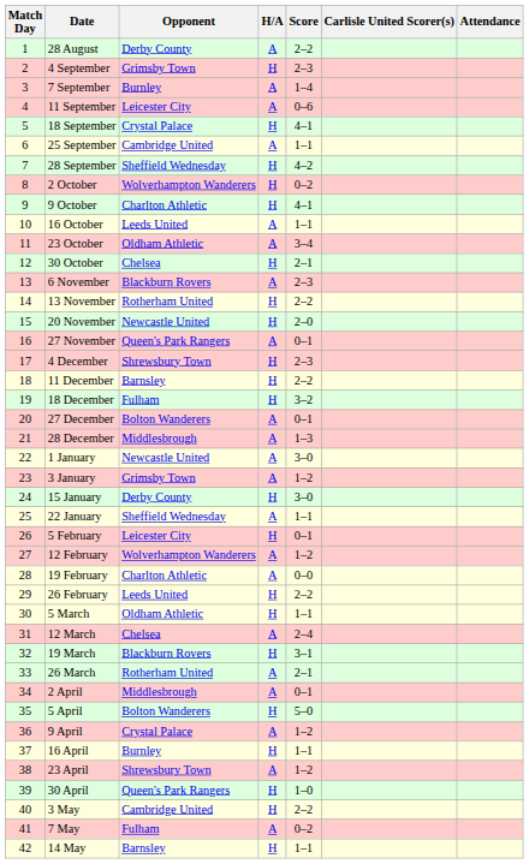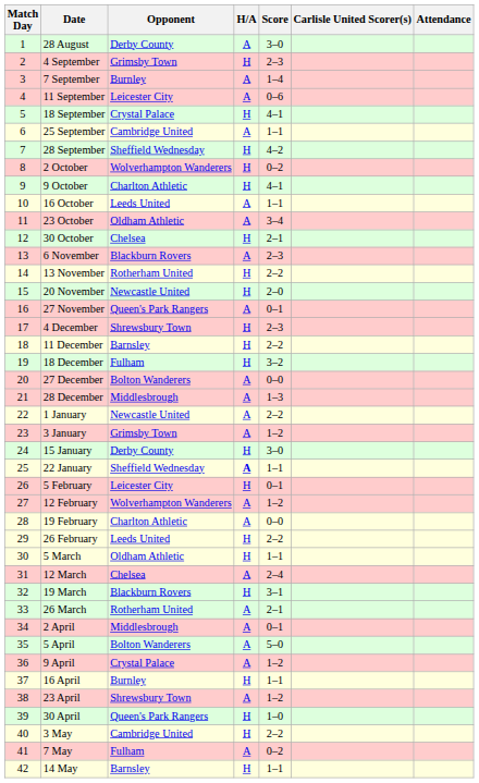 <table class="wikitable" style="text-align:center">
 <tr>
 <th>Match<br> Day</th>
 <th>Date</th>
 <th>Opponent</th>
 <th>H/A</th>
 <th>Score</th>
 <th>Carlisle United Scorer(s)</th>
 <th>Attendance</th>
 </tr>
 <tr bgcolor=#ddffdd>
 <td>1</td>
 <td align=left>28 August</td>
 <td align=left><a href='#'>Derby County</a></td>
 <td><a href='#'>A</a></td>
-<td>2–2</td>
+<td>3–0</td>
 <td align=left></td>
 <td></td>
 </tr>
 <tr bgcolor=#FFCCCC>
 <td>2</td>
 <td align=left>4 September</td>
 <td align=left><a href='#'>Grimsby Town</a></td>
 <td><a href='#'>H</a></td>
 <td>2–3</td>
 <td align=left></td>
 <td></td>
 </tr>
 <tr bgcolor=#FFCCCC>
 <td>3</td>
 <td align=left>7 September</td>
 <td align=left><a href='#'>Burnley</a></td>
 <td><a href='#'>A</a></td>
 <td>1–4</td>
 <td align=left></td>
 <td></td>
 </tr>
 <tr bgcolor=#FFCCCC>
 <td>4</td>
 <td align=left>11 September</td>
 <td align=left><a href='#'>Leicester City</a></td>
 <td><a href='#'>A</a></td>
 <td>0–6</td>
 <td align=left></td>
 <td></td>
 </tr>
 <tr bgcolor=#ddffdd>
 <td>5</td>
 <td align=left>18 September</td>
 <td align=left><a href='#'>Crystal Palace</a></td>
 <td><a href='#'>H</a></td>
 <td>4–1</td>
 <td align=left></td>
 <td></td>
 </tr>
 <tr bgcolor=#ffffdd>
 <td>6</td>
 <td align=left>25 September</td>
 <td align=left><a href='#'>Cambridge United</a></td>
 <td><a href='#'>A</a></td>
 <td>1–1</td>
 <td align=left></td>
 <td></td>
 </tr>
 <tr bgcolor=#ddffdd>
 <td>7</td>
 <td align=left>28 September</td>
 <td align=left><a href='#'>Sheffield Wednesday</a></td>
 <td><a href='#'>H</a></td>
 <td>4–2</td>
 <td align=left></td>
 <td></td>
 </tr>
 <tr bgcolor=#FFCCCC>
 <td>8</td>
 <td align=left>2 October</td>
 <td align=left><a href='#'>Wolverhampton Wanderers</a></td>
 <td><a href='#'>H</a></td>
 <td>0–2</td>
 <td align=left></td>
 <td></td>
 </tr>
 <tr bgcolor=#ddffdd>
 <td>9</td>
 <td align=left>9 October</td>
 <td align=left><a href='#'>Charlton Athletic</a></td>
 <td><a href='#'>H</a></td>
 <td>4–1</td>
 <td align=left></td>
 <td></td>
 </tr>
 <tr bgcolor=#ffffdd>
 <td>10</td>
 <td align=left>16 October</td>
 <td align=left><a href='#'>Leeds United</a></td>
 <td><a href='#'>A</a></td>
 <td>1–1</td>
 <td align=left></td>
 <td></td>
 </tr>
 <tr bgcolor=#FFCCCC>
 <td>11</td>
 <td align=left>23 October</td>
 <td align=left><a href='#'>Oldham Athletic</a></td>
 <td><a href='#'>A</a></td>
 <td>3–4</td>
 <td align=left></td>
 <td></td>
 </tr>
 <tr bgcolor=#ddffdd>
 <td>12</td>
 <td align=left>30 October</td>
 <td align=left><a href='#'>Chelsea</a></td>
 <td><a href='#'>H</a></td>
 <td>2–1</td>
 <td align=left></td>
 <td></td>
 </tr>
 <tr bgcolor=#FFCCCC>
 <td>13</td>
 <td align=left>6 November</td>
 <td align=left><a href='#'>Blackburn Rovers</a></td>
 <td><a href='#'>A</a></td>
 <td>2–3</td>
 <td align=left></td>
 <td></td>
 </tr>
 <tr bgcolor=#ffffdd>
 <td>14</td>
 <td align=left>13 November</td>
 <td align=left><a href='#'>Rotherham United</a></td>
 <td><a href='#'>H</a></td>
 <td>2–2</td>
 <td align=left></td>
 <td></td>
 </tr>
 <tr bgcolor=#ddffdd>
 <td>15</td>
 <td align=left>20 November</td>
 <td align=left><a href='#'>Newcastle United</a></td>
 <td><a href='#'>H</a></td>
 <td>2–0</td>
 <td align=left></td>
 <td></td>
 </tr>
 <tr bgcolor=#FFCCCC>
 <td>16</td>
 <td align=left>27 November</td>
 <td align=left><a href='#'>Queen's Park Rangers</a></td>
 <td><a href='#'>A</a></td>
 <td>0–1</td>
 <td align=left></td>
 <td></td>
 </tr>
 <tr bgcolor=#FFCCCC>
 <td>17</td>
 <td align=left>4 December</td>
 <td align=left><a href='#'>Shrewsbury Town</a></td>
 <td><a href='#'>H</a></td>
 <td>2–3</td>
 <td align=left></td>
 <td></td>
 </tr>
 <tr bgcolor=#ffffdd>
 <td>18</td>
 <td align=left>11 December</td>
 <td align=left><a href='#'>Barnsley</a></td>
 <td><a href='#'>H</a></td>
 <td>2–2</td>
 <td align=left></td>
 <td></td>
 </tr>
 <tr bgcolor=#ddffdd>
 <td>19</td>
 <td align=left>18 December</td>
 <td align=left><a href='#'>Fulham</a></td>
 <td><a href='#'>H</a></td>
 <td>3–2</td>
 <td align=left></td>
 <td></td>
 </tr>
 <tr bgcolor=#FFCCCC>
 <td>20</td>
 <td align=left>27 December</td>
 <td align=left><a href='#'>Bolton Wanderers</a></td>
 <td><a href='#'>A</a></td>
-<td>0–1</td>
+<td>0–0</td>
 <td align=left></td>
 <td></td>
 </tr>
 <tr bgcolor=#FFCCCC>
 <td>21</td>
 <td align=left>28 December</td>
 <td align=left><a href='#'>Middlesbrough</a></td>
 <td><a href='#'>A</a></td>
 <td>1–3</td>
 <td align=left></td>
 <td></td>
 </tr>
 <tr bgcolor=#ffffdd>
 <td>22</td>
 <td align=left>1 January</td>
 <td align=left><a href='#'>Newcastle United</a></td>
 <td><a href='#'>A</a></td>
-<td>3–0</td>
+<td>2–2</td>
 <td align=left></td>
 <td></td>
 </tr>
 <tr bgcolor=#FFCCCC>
 <td>23</td>
 <td align=left>3 January</td>
 <td align=left><a href='#'>Grimsby Town</a></td>
 <td><a href='#'>A</a></td>
 <td>1–2</td>
 <td align=left></td>
 <td></td>
 </tr>
 <tr bgcolor=#ddffdd>
 <td>24</td>
 <td align=left>15 January</td>
 <td align=left><a href='#'>Derby County</a></td>
 <td><a href='#'>H</a></td>
 <td>3–0</td>
 <td align=left></td>
 <td></td>
 </tr>
 <tr bgcolor=#ffffdd>
 <td>25</td>
 <td align=left>22 January</td>
 <td align=left><a href='#'>Sheffield Wednesday</a></td>
-<td><a href='#'>A</a></td>
+<td><strong><a href='#'>A</a></strong></td>
 <td>1–1</td>
 <td align=left></td>
 <td></td>
 </tr>
 <tr bgcolor=#FFCCCC>
 <td>26</td>
 <td align=left>5 February</td>
 <td align=left><a href='#'>Leicester City</a></td>
 <td><a href='#'>H</a></td>
 <td>0–1</td>
 <td align=left></td>
 <td></td>
 </tr>
 <tr bgcolor=#FFCCCC>
 <td>27</td>
 <td align=left>12 February</td>
 <td align=left><a href='#'>Wolverhampton Wanderers</a></td>
 <td><a href='#'>A</a></td>
 <td>1–2</td>
 <td align=left></td>
 <td></td>
 </tr>
 <tr bgcolor=#ffffdd>
 <td>28</td>
 <td align=left>19 February</td>
 <td align=left><a href='#'>Charlton Athletic</a></td>
 <td><a href='#'>A</a></td>
 <td>0–0</td>
 <td align=left></td>
 <td></td>
 </tr>
 <tr bgcolor=#ffffdd>
 <td>29</td>
 <td align=left>26 February</td>
 <td align=left><a href='#'>Leeds United</a></td>
 <td><a href='#'>H</a></td>
 <td>2–2</td>
 <td align=left></td>
 <td></td>
 </tr>
 <tr bgcolor=#ffffdd>
 <td>30</td>
 <td align=left>5 March</td>
 <td align=left><a href='#'>Oldham Athletic</a></td>
 <td><a href='#'>H</a></td>
 <td>1–1</td>
 <td align=left></td>
 <td></td>
 </tr>
 <tr bgcolor=#FFCCCC>
 <td>31</td>
 <td align=left>12 March</td>
 <td align=left><a href='#'>Chelsea</a></td>
 <td><a href='#'>A</a></td>
 <td>2–4</td>
 <td align=left></td>
 <td></td>
 </tr>
 <tr bgcolor=#ddffdd>
 <td>32</td>
 <td align=left>19 March</td>
 <td align=left><a href='#'>Blackburn Rovers</a></td>
 <td><a href='#'>H</a></td>
 <td>3–1</td>
 <td align=left></td>
 <td></td>
 </tr>
 <tr bgcolor=#ddffdd>
 <td>33</td>
 <td align=left>26 March</td>
 <td align=left><a href='#'>Rotherham United</a></td>
 <td><a href='#'>A</a></td>
 <td>2–1</td>
 <td align=left></td>
 <td></td>
 </tr>
 <tr bgcolor=#FFCCCC>
 <td>34</td>
 <td align=left>2 April</td>
 <td align=left><a href='#'>Middlesbrough</a></td>
 <td><a href='#'>A</a></td>
 <td>0–1</td>
 <td align=left></td>
 <td></td>
 </tr>
 <tr bgcolor=#ddffdd>
 <td>35</td>
 <td align=left>5 April</td>
 <td align=left><a href='#'>Bolton Wanderers</a></td>
-<td><a href='#'>H</a></td>
+<td><a href='#'>A</a></td>
 <td>5–0</td>
 <td align=left></td>
 <td></td>
 </tr>
 <tr bgcolor=#FFCCCC>
 <td>36</td>
 <td align=left>9 April</td>
 <td align=left><a href='#'>Crystal Palace</a></td>
 <td><a href='#'>A</a></td>
 <td>1–2</td>
 <td align=left></td>
 <td></td>
 </tr>
 <tr bgcolor=#ffffdd>
 <td>37</td>
 <td align=left>16 April</td>
 <td align=left><a href='#'>Burnley</a></td>
 <td><a href='#'>H</a></td>
 <td>1–1</td>
 <td align=left></td>
 <td></td>
 </tr>
 <tr bgcolor=#FFCCCC>
 <td>38</td>
 <td align=left>23 April</td>
 <td align=left><a href='#'>Shrewsbury Town</a></td>
 <td><a href='#'>A</a></td>
 <td>1–2</td>
 <td align=left></td>
 <td></td>
 </tr>
 <tr bgcolor=#ddffdd>
 <td>39</td>
 <td align=left>30 April</td>
 <td align=left><a href='#'>Queen's Park Rangers</a></td>
 <td><a href='#'>H</a></td>
 <td>1–0</td>
 <td align=left></td>
 <td></td>
 </tr>
 <tr bgcolor=#ffffdd>
 <td>40</td>
 <td align=left>3 May</td>
 <td align=left><a href='#'>Cambridge United</a></td>
 <td><a href='#'>H</a></td>
 <td>2–2</td>
 <td align=left></td>
 <td></td>
 </tr>
 <tr bgcolor=#FFCCCC>
 <td>41</td>
 <td align=left>7 May</td>
 <td align=left><a href='#'>Fulham</a></td>
 <td><a href='#'>A</a></td>
 <td>0–2</td>
 <td align=left></td>
 <td></td>
 </tr>
 <tr bgcolor=#ffffdd>
 <td>42</td>
 <td align=left>14 May</td>
 <td align=left><a href='#'>Barnsley</a></td>
 <td><a href='#'>H</a></td>
 <td>1–1</td>
 <td align=left></td>
 <td></td>
 </tr>
 </table>
